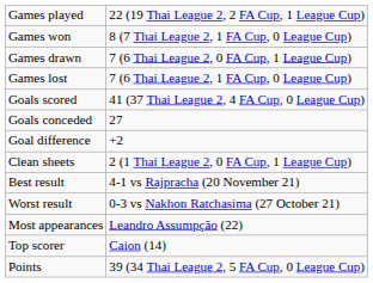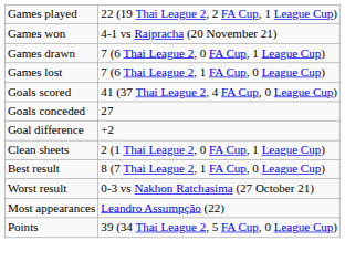 <table class="wikitable">
 <tr>
 <td>Games played</td>
 <td>22 (19 <a href='#'>Thai League 2</a>, 2 <a href='#'>FA Cup</a>, 1 <a href='#'>League Cup</a>)</td>
 </tr>
 <tr>
 <td>Games won</td>
-<td>8 (7 <a href='#'>Thai League 2</a>, 1 <a href='#'>FA Cup</a>, 0 <a href='#'>League Cup</a>)</td>
+<td>4-1 vs <a href='#'>Rajpracha</a> (20 November 21)</td>
 </tr>
 <tr>
 <td>Games drawn</td>
 <td>7 (6 <a href='#'>Thai League 2</a>, 0 <a href='#'>FA Cup</a>, 1 <a href='#'>League Cup</a>)</td>
 </tr>
 <tr>
 <td>Games lost</td>
 <td>7 (6 <a href='#'>Thai League 2</a>, 1 <a href='#'>FA Cup</a>, 0 <a href='#'>League Cup</a>)</td>
 </tr>
 <tr>
 <td>Goals scored</td>
 <td>41 (37 <a href='#'>Thai League 2</a>, 4 <a href='#'>FA Cup</a>, 0 <a href='#'>League Cup</a>)</td>
 </tr>
 <tr>
 <td>Goals conceded</td>
 <td>27</td>
 </tr>
 <tr>
 <td>Goal difference</td>
 <td>+2</td>
 </tr>
 <tr>
 <td>Clean sheets</td>
 <td>2 (1 <a href='#'>Thai League 2</a>, 0 <a href='#'>FA Cup</a>, 1 <a href='#'>League Cup</a>)</td>
 </tr>
 <tr>
 <td>Best result</td>
-<td>4-1 vs <a href='#'>Rajpracha</a> (20 November 21)</td>
+<td>8 (7 <a href='#'>Thai League 2</a>, 1 <a href='#'>FA Cup</a>, 0 <a href='#'>League Cup</a>)</td>
 </tr>
 <tr>
 <td>Worst result</td>
 <td>0-3 vs <a href='#'>Nakhon Ratchasima</a> (27 October 21)</td>
 </tr>
 <tr>
 <td>Most appearances</td>
 <td><a href='#'>Leandro Assumpção</a> (22)</td>
 </tr>
 <tr>
-<td>Top scorer</td>
-<td><a href='#'>Caion</a> (14)</td>
-</tr>
-<tr>
 <td>Points</td>
 <td>39 (34 <a href='#'>Thai League 2</a>, 5 <a href='#'>FA Cup</a>, 0 <a href='#'>League Cup</a>)</td>
 </tr>
 </table>
